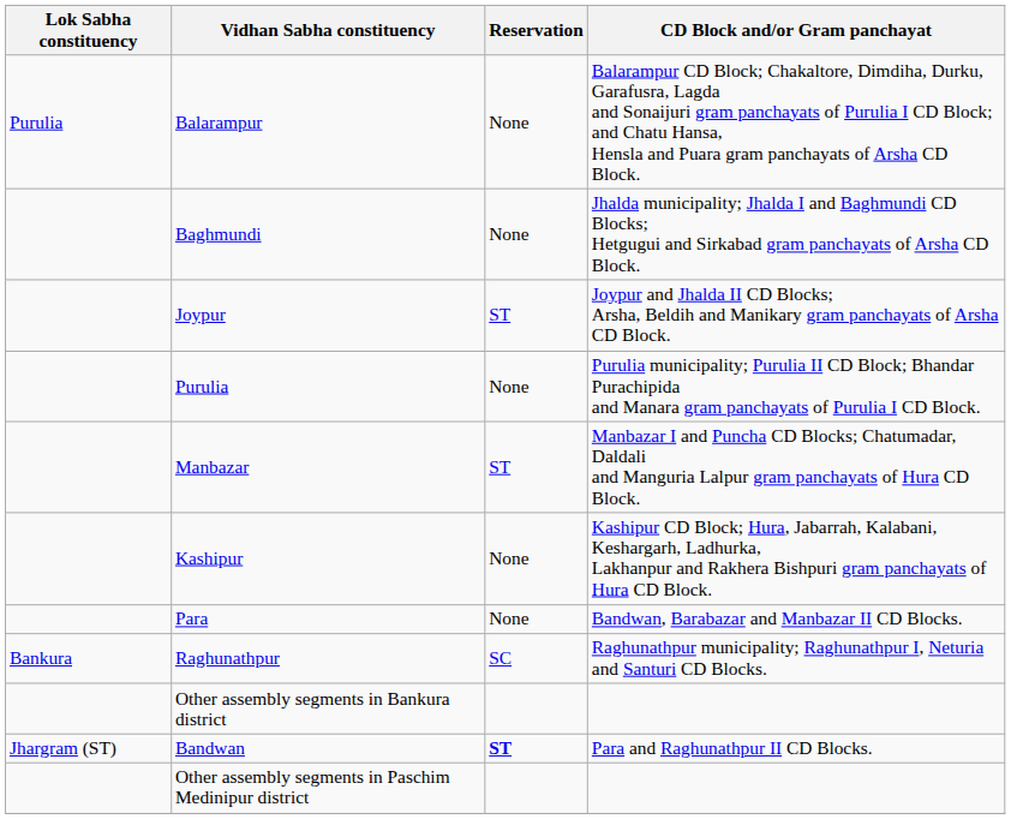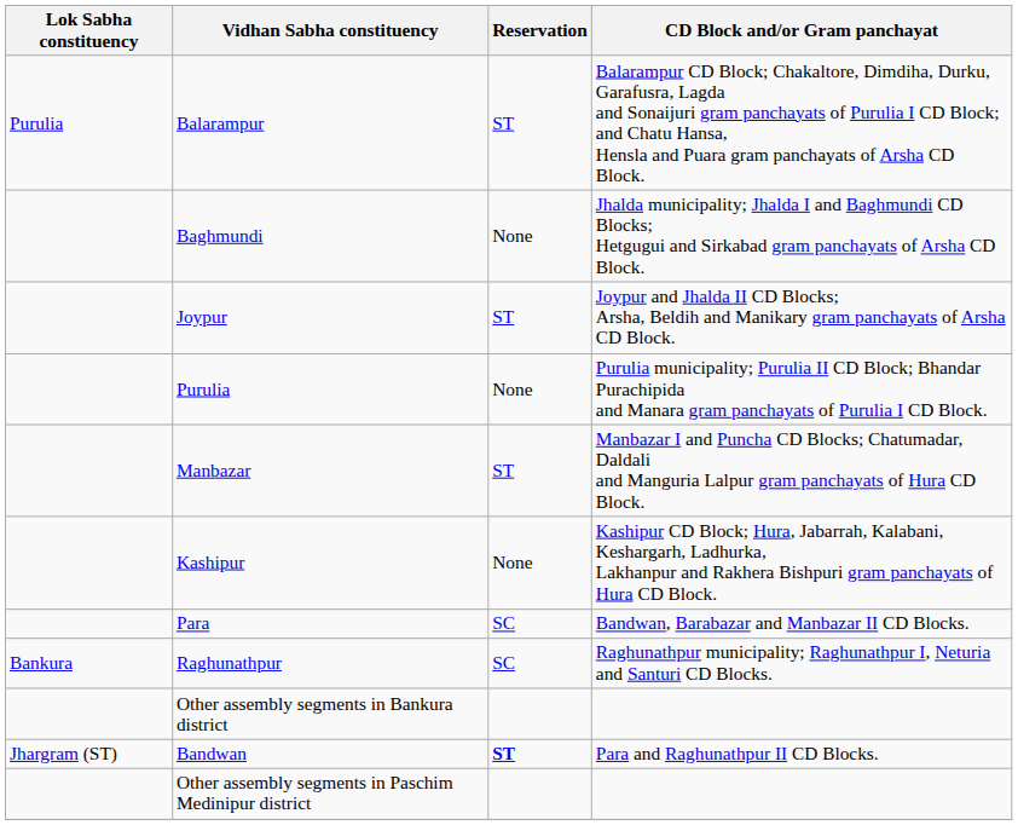 <table class="wikitable sortable">
 <tr>
 <th>Lok Sabha constituency</th>
 <th>Vidhan Sabha constituency</th>
 <th>Reservation</th>
 <th>CD Block and/or Gram panchayat</th>
 </tr>
 <tr>
 <td><a href='#'>Purulia</a></td>
 <td><a href='#'>Balarampur</a></td>
-<td>None</td>
+<td><a href='#'>ST</a></td>
 <td><a href='#'>Balarampur</a> CD Block; Chakaltore, Dimdiha, Durku, Garafusra, Lagda<br> and Sonaijuri <a href='#'>gram panchayats</a> of <a href='#'>Purulia I</a> CD Block; and Chatu Hansa,<br> Hensla and Puara gram panchayats of <a href='#'>Arsha</a> CD Block.</td>
 </tr>
 <tr>
 <td></td>
 <td><a href='#'>Baghmundi</a></td>
 <td>None</td>
 <td><a href='#'>Jhalda</a> municipality; <a href='#'>Jhalda I</a> and <a href='#'>Baghmundi</a> CD Blocks; <br>Hetgugui and Sirkabad <a href='#'>gram panchayats</a> of <a href='#'>Arsha</a> CD Block.</td>
 </tr>
 <tr>
 <td></td>
 <td><a href='#'>Joypur</a></td>
 <td><a href='#'>ST</a></td>
 <td><a href='#'>Joypur</a> and <a href='#'>Jhalda II</a> CD Blocks;<br> Arsha, Beldih and Manikary <a href='#'>gram panchayats</a> of <a href='#'>Arsha</a> CD Block.</td>
 </tr>
 <tr>
 <td></td>
 <td><a href='#'>Purulia</a></td>
 <td>None</td>
 <td><a href='#'>Purulia</a> municipality; <a href='#'>Purulia II</a> CD Block; Bhandar Purachipida<br>and Manara <a href='#'>gram panchayats</a> of <a href='#'>Purulia I</a> CD Block.</td>
 </tr>
 <tr>
 <td></td>
 <td><a href='#'>Manbazar</a></td>
 <td><a href='#'>ST</a></td>
 <td><a href='#'>Manbazar I</a> and <a href='#'>Puncha</a> CD Blocks; Chatumadar, Daldali <br>and Manguria Lalpur <a href='#'>gram panchayats</a> of <a href='#'>Hura</a> CD Block.</td>
 </tr>
 <tr>
 <td></td>
 <td><a href='#'>Kashipur</a></td>
 <td>None</td>
 <td><a href='#'>Kashipur</a> CD Block; <a href='#'>Hura</a>, Jabarrah, Kalabani, Keshargarh, Ladhurka,<br> Lakhanpur and Rakhera Bishpuri <a href='#'>gram panchayats</a> of <a href='#'>Hura</a> CD Block.</td>
 </tr>
 <tr>
 <td></td>
 <td><a href='#'>Para</a></td>
-<td>None</td>
+<td><a href='#'>SC</a></td>
 <td><a href='#'>Bandwan</a>, <a href='#'>Barabazar</a> and <a href='#'>Manbazar II</a> CD Blocks.</td>
 </tr>
 <tr>
 <td><a href='#'>Bankura</a></td>
 <td><a href='#'>Raghunathpur</a></td>
 <td><a href='#'>SC</a></td>
 <td><a href='#'>Raghunathpur</a> municipality; <a href='#'>Raghunathpur I</a>, <a href='#'>Neturia</a> and <a href='#'>Santuri</a> CD Blocks.</td>
 </tr>
 <tr>
 <td></td>
 <td>Other assembly segments in Bankura district</td>
 <td></td>
 <td></td>
 </tr>
 <tr>
 <td><a href='#'>Jhargram</a> (ST)</td>
 <td><a href='#'>Bandwan</a></td>
 <td><strong><a href='#'>ST</a></strong></td>
 <td><a href='#'>Para</a> and <a href='#'>Raghunathpur II</a> CD Blocks.</td>
 </tr>
 <tr>
 <td></td>
 <td>Other assembly segments in Paschim Medinipur district</td>
 <td></td>
 <td></td>
 </tr>
 <tr>
 </tr>
 </table>
